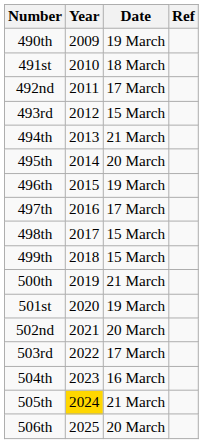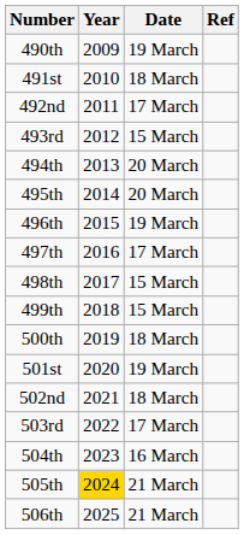 <table class="wikitable"  style="text-align:center">
 <tr>
 <th>Number</th>
 <th>Year</th>
 <th>Date</th>
 <th>Ref</th>
 </tr>
 <tr>
 <td>490th</td>
 <td>2009</td>
 <td>19 March</td>
 <td></td>
 </tr>
 <tr>
 <td>491st</td>
 <td>2010</td>
 <td>18 March</td>
 <td></td>
 </tr>
 <tr>
 <td>492nd</td>
 <td>2011</td>
 <td>17 March</td>
 <td></td>
 </tr>
 <tr>
 <td>493rd</td>
 <td>2012</td>
 <td>15 March</td>
 <td></td>
 </tr>
 <tr>
 <td>494th</td>
 <td>2013</td>
-<td>21 March</td>
+<td>20 March</td>
 <td></td>
 </tr>
 <tr>
 <td>495th</td>
 <td>2014</td>
 <td>20 March</td>
 <td></td>
 </tr>
 <tr>
 <td>496th</td>
 <td>2015</td>
 <td>19 March</td>
 <td></td>
 </tr>
 <tr>
 <td>497th</td>
 <td>2016</td>
 <td>17 March</td>
 <td></td>
 </tr>
 <tr>
 <td>498th</td>
 <td>2017</td>
 <td>15 March</td>
 <td></td>
 </tr>
 <tr>
 <td>499th</td>
 <td>2018</td>
 <td>15 March</td>
 <td></td>
 </tr>
 <tr>
 <td>500th</td>
 <td>2019</td>
-<td>21 March</td>
+<td>18 March</td>
 <td></td>
 </tr>
 <tr>
 <td>501st</td>
 <td>2020</td>
 <td>19 March</td>
 <td></td>
 </tr>
 <tr>
 <td>502nd</td>
 <td>2021</td>
-<td>20 March</td>
+<td>18 March</td>
 <td></td>
 </tr>
 <tr>
 <td>503rd</td>
 <td>2022</td>
 <td>17 March</td>
 <td></td>
 </tr>
 <tr>
 <td>504th</td>
 <td>2023</td>
 <td>16 March</td>
 <td></td>
 </tr>
 <tr>
 <td>505th</td>
 <td style="background: gold;">2024</td>
 <td>21 March</td>
 <td></td>
 </tr>
 <tr>
 <td>506th</td>
 <td>2025</td>
-<td>20 March</td>
+<td>21 March</td>
 <td></td>
 </tr>
 </table>
